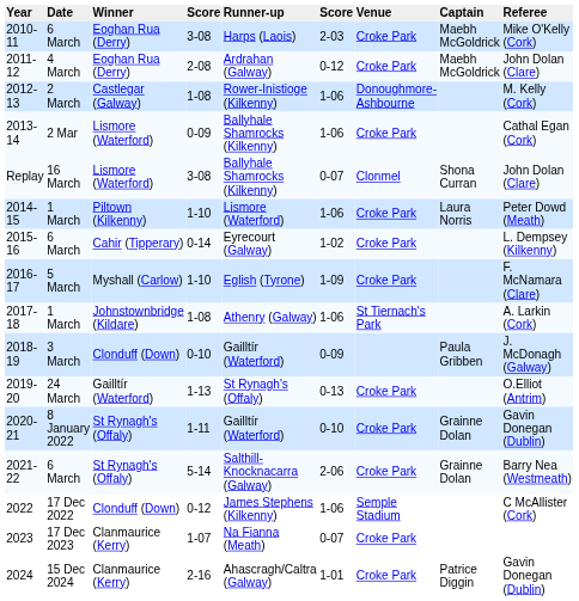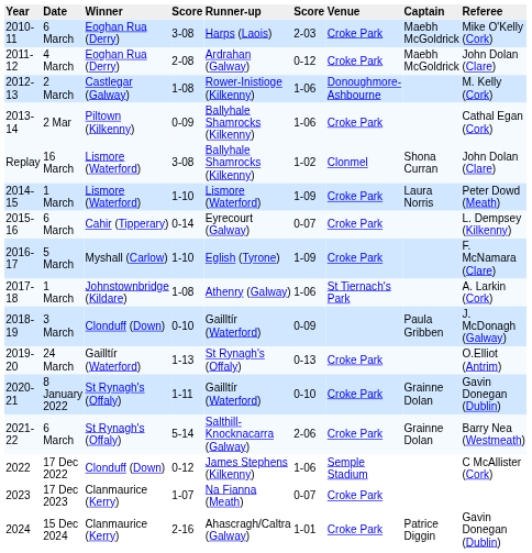 <table cellpadding="2" cellspacing="4"  style="width:100%; border-collapse:collapse;">
 <tr style="text-align:left; background:#efefef;">
 <th width=9%>Year</th>
 <th width=7%>Date</th>
 <th width=15%>Winner</th>
 <th width=4%>Score</th>
 <th width=15%>Runner-up</th>
 <th width=4%>Score</th>
 <th width=12%>Venue</th>
 <th width=17%>Captain</th>
 <th width=20%>Referee</th>
 </tr>
 <tr style="background:#d0e7ff;">
 <td>2010-11</td>
 <td>6 March</td>
 <td><a href='#'>Eoghan Rua</a> (<a href='#'>Derry</a>)</td>
 <td>3-08</td>
 <td><a href='#'>Harps</a> (<a href='#'>Laois</a>)</td>
 <td>2-03</td>
 <td><a href='#'>Croke Park</a></td>
 <td>Maebh McGoldrick</td>
 <td>Mike O'Kelly (<a href='#'>Cork</a>)</td>
 </tr>
 <tr style="background:#f5faff;">
 <td>2011-12 </td>
 <td>4 March</td>
 <td><a href='#'>Eoghan Rua</a> (<a href='#'>Derry</a>)</td>
 <td>2-08</td>
 <td><a href='#'>Ardrahan</a> (<a href='#'>Galway</a>)</td>
 <td>0-12</td>
 <td><a href='#'>Croke Park</a></td>
 <td>Maebh McGoldrick</td>
 <td>John Dolan (<a href='#'>Clare</a>)</td>
 </tr>
 <tr style="background:#d0e7ff;">
 <td>2012-13</td>
 <td>2 March</td>
 <td><a href='#'>Castlegar</a>  (<a href='#'>Galway</a>)</td>
 <td>1-08</td>
 <td><a href='#'>Rower-Inistioge</a>  (<a href='#'>Kilkenny</a>)</td>
 <td>1-06</td>
 <td><a href='#'>Donoughmore-Ashbourne</a></td>
 <td></td>
 <td>M. Kelly  (<a href='#'>Cork</a>)</td>
 </tr>
 <tr style="background:#f5faff;">
 <td>2013-14</td>
 <td>2 Mar</td>
-<td><a href='#'>Lismore</a> (<a href='#'>Waterford</a>)</td>
+<td><a href='#'>Piltown</a> (<a href='#'>Kilkenny</a>)</td>
 <td>0-09</td>
 <td><a href='#'>Ballyhale Shamrocks</a> (<a href='#'>Kilkenny</a>)</td>
 <td>1-06</td>
 <td><a href='#'>Croke Park</a></td>
 <td></td>
 <td>Cathal Egan (<a href='#'>Cork</a>)</td>
 </tr>
 <tr style="background:#f5faff;">
 <td>Replay</td>
 <td>16 March</td>
 <td><a href='#'>Lismore</a> (<a href='#'>Waterford</a>)</td>
 <td>3-08</td>
 <td><a href='#'>Ballyhale Shamrocks</a> (<a href='#'>Kilkenny</a>)</td>
-<td>0-07</td>
+<td>1-02</td>
 <td><a href='#'>Clonmel</a></td>
 <td>Shona Curran</td>
 <td>John Dolan (<a href='#'>Clare</a>)</td>
 </tr>
 <tr style="background:#d0e7ff;">
 <td>2014-15</td>
 <td>1 March</td>
-<td><a href='#'>Piltown</a> (<a href='#'>Kilkenny</a>)</td>
+<td><a href='#'>Lismore</a> (<a href='#'>Waterford</a>)</td>
 <td>1-10</td>
 <td><a href='#'>Lismore</a> (<a href='#'>Waterford</a>)</td>
-<td>1-06</td>
+<td>1-09</td>
 <td><a href='#'>Croke Park</a></td>
 <td>Laura Norris</td>
 <td>Peter Dowd (<a href='#'>Meath</a>)</td>
 </tr>
 <tr style="background:#f5faff;">
 <td>2015-16</td>
 <td>6 March</td>
 <td><a href='#'>Cahir</a> (<a href='#'>Tipperary</a>)</td>
 <td>0-14</td>
 <td>Eyrecourt (<a href='#'>Galway</a>)</td>
-<td>1-02</td>
+<td>0-07</td>
 <td><a href='#'>Croke Park</a></td>
 <td></td>
 <td>L. Dempsey (<a href='#'>Kilkenny</a>)</td>
 </tr>
 <tr style="background:#d0e7ff;">
 <td>2016-17</td>
 <td>5 March</td>
 <td>Myshall  (<a href='#'>Carlow</a>)</td>
 <td>1-10</td>
 <td><a href='#'>Eglish</a>  (<a href='#'>Tyrone</a>)</td>
 <td>1-09</td>
 <td><a href='#'>Croke Park</a></td>
 <td></td>
 <td>F. McNamara (<a href='#'>Clare</a>)</td>
 </tr>
 <tr style="background:#f5faff;">
 <td>2017-18</td>
 <td>1 March</td>
 <td><a href='#'>Johnstownbridge</a> (<a href='#'>Kildare</a>)</td>
 <td>1-08</td>
 <td><a href='#'>Athenry</a> (<a href='#'>Galway</a>)</td>
 <td>1-06</td>
 <td><a href='#'>St Tiernach's Park</a></td>
 <td></td>
 <td>A. Larkin (<a href='#'>Cork</a>)</td>
 </tr>
 <tr style="background:#d0e7ff;">
 <td>2018-19</td>
 <td>3 March</td>
 <td><a href='#'>Clonduff</a> (<a href='#'>Down</a>)</td>
 <td>0-10</td>
 <td>Gailltír (<a href='#'>Waterford</a>)</td>
 <td>0-09</td>
 <td></td>
 <td>Paula Gribben</td>
 <td>J. McDonagh (<a href='#'>Galway</a>)</td>
 </tr>
 <tr style="background:#f5faff;">
 <td>2019-20</td>
 <td>24 March</td>
 <td>Gailltír (<a href='#'>Waterford</a>)</td>
 <td>1-13</td>
 <td><a href='#'>St Rynagh's</a> (<a href='#'>Offaly</a>)</td>
 <td>0-13</td>
 <td><a href='#'>Croke Park</a></td>
 <td></td>
 <td>O.Elliot (<a href='#'>Antrim</a>)</td>
 </tr>
 <tr style="background:#d0e7ff;">
 <td>2020-21</td>
 <td>8 January 2022</td>
 <td><a href='#'>St Rynagh's</a> (<a href='#'>Offaly</a>)</td>
 <td>1-11</td>
 <td>Gailltír (<a href='#'>Waterford</a>)</td>
 <td>0-10</td>
 <td><a href='#'>Croke Park</a></td>
 <td>Grainne Dolan</td>
 <td>Gavin Donegan (<a href='#'>Dublin</a>)</td>
 </tr>
 <tr style="background:#f5faff;">
 <td>2021-22</td>
 <td>6 March</td>
 <td><a href='#'>St Rynagh's</a> (<a href='#'>Offaly</a>)</td>
 <td>5-14</td>
 <td><a href='#'>Salthill-Knocknacarra</a> (<a href='#'>Galway</a>)</td>
 <td>2-06</td>
 <td><a href='#'>Croke Park</a></td>
 <td>Grainne Dolan</td>
 <td>Barry Nea (<a href='#'>Westmeath</a>)</td>
 </tr>
 <tr>
 <td>2022</td>
 <td>17 Dec 2022</td>
 <td><a href='#'>Clonduff</a>  (<a href='#'>Down</a>)</td>
 <td>0-12</td>
 <td><a href='#'>James Stephens</a> (<a href='#'>Kilkenny</a>)</td>
 <td>1-06</td>
 <td><a href='#'>Semple Stadium</a></td>
 <td></td>
 <td>C McAllister (<a href='#'>Cork</a>)</td>
 </tr>
 <tr>
 <td>2023</td>
 <td>17 Dec 2023</td>
 <td>Clanmaurice (<a href='#'>Kerry</a>)</td>
 <td>1-07</td>
 <td><a href='#'>Na Fianna</a> (<a href='#'>Meath</a>)</td>
 <td>0-07</td>
 <td><a href='#'>Croke Park</a></td>
 <td></td>
 <td></td>
 </tr>
 <tr>
 <td>2024</td>
 <td>15 Dec 2024</td>
 <td>Clanmaurice (<a href='#'>Kerry</a>)</td>
 <td>2-16</td>
 <td>Ahascragh/Caltra (<a href='#'>Galway</a>)</td>
 <td>1-01</td>
 <td><a href='#'>Croke Park</a></td>
 <td>Patrice Diggin</td>
 <td>Gavin Donegan (<a href='#'>Dublin</a>)</td>
 </tr>
 </table>
